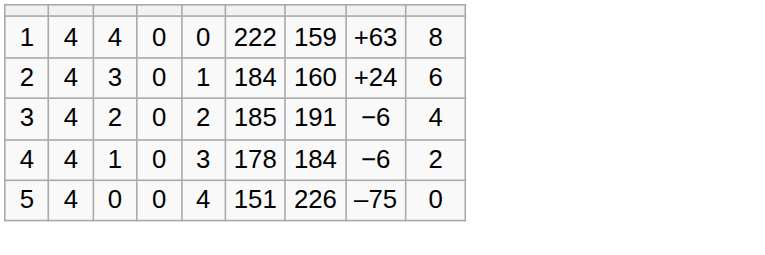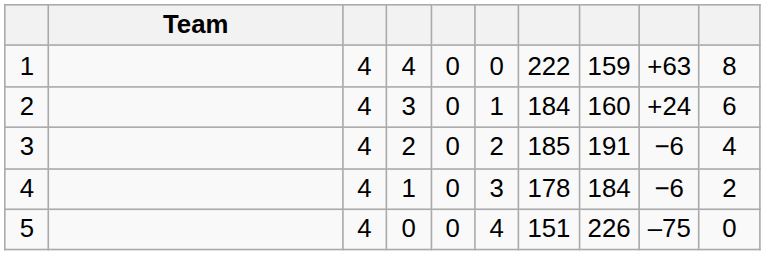 <table class=wikitable style=text-align:center>
 <tr>
 <th width=20 abbr=Position></th>
+<th width=175>Team</th>
 <th width=20 abbr=Played></th>
 <th width=20 abbr=Won></th>
 <th width=20 abbr=Drawn></th>
 <th width=20 abbr=Lost></th>
 <th width=30 abbr=Goal for></th>
 <th width=30 abbr=Goal against></th>
 <th width=30 abbr=Goal difference></th>
 <th width=30 abbr=Points></th>
 </tr>
 <tr>
 <td>1</td>
+<td align=left></td>
 <td>4</td>
 <td>4</td>
 <td>0</td>
 <td>0</td>
 <td>222</td>
 <td>159</td>
 <td>+63</td>
 <td>8</td>
 </tr>
 <tr>
 <td>2</td>
+<td align=left></td>
 <td>4</td>
 <td>3</td>
 <td>0</td>
 <td>1</td>
 <td>184</td>
 <td>160</td>
 <td>+24</td>
 <td>6</td>
 </tr>
 <tr>
 <td>3</td>
+<td align=left></td>
 <td>4</td>
 <td>2</td>
 <td>0</td>
 <td>2</td>
 <td>185</td>
 <td>191</td>
 <td>−6</td>
 <td>4</td>
 </tr>
 <tr>
 <td>4</td>
+<td align=left></td>
 <td>4</td>
 <td>1</td>
 <td>0</td>
 <td>3</td>
 <td>178</td>
 <td>184</td>
 <td>−6</td>
 <td>2</td>
 </tr>
 <tr>
 <td>5</td>
+<td align=left></td>
 <td>4</td>
 <td>0</td>
 <td>0</td>
 <td>4</td>
 <td>151</td>
 <td>226</td>
 <td>–75</td>
 <td>0</td>
 </tr>
 </table>
